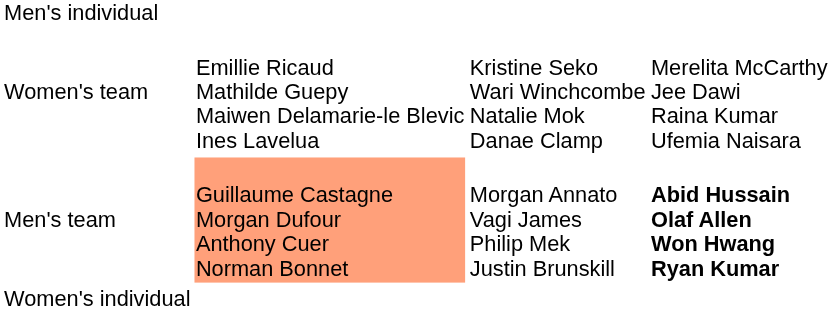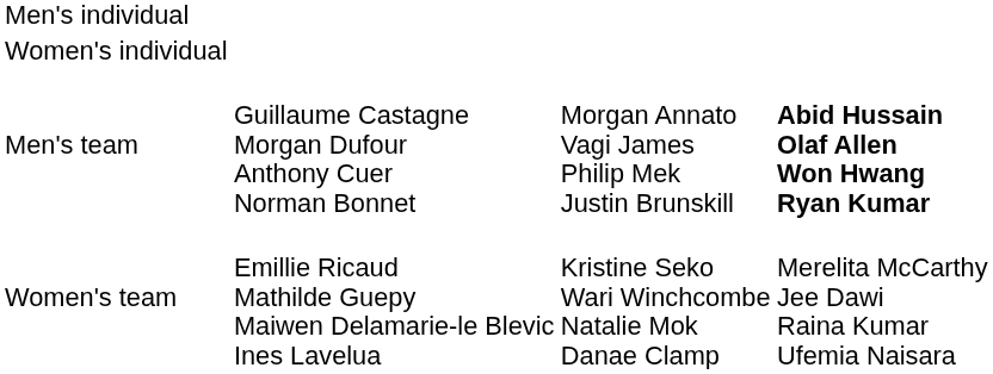 <table>
 <tr>
 <td>Men's individual</td>
 <td></td>
 <td></td>
 <td nowrap></td>
 </tr>
 <tr>
+<td>Women's individual</td>
+<td></td>
+<td></td>
+<td></td>
+</tr>
+<tr>
+<td>Men's team</td>
+<td><br>Guillaume Castagne<br>Morgan Dufour<br>Anthony Cuer<br>Norman Bonnet</td>
+<td><br>Morgan Annato<br>Vagi James<br>Philip Mek<br>Justin Brunskill</td>
+<td><strong><br>Abid Hussain<br>Olaf Allen<br>Won Hwang<br>Ryan Kumar</strong></td>
+</tr>
+<tr>
 <td>Women's team</td>
 <td nowrap><br>Emillie Ricaud<br>Mathilde Guepy<br>Maiwen Delamarie-le Blevic<br>Ines Lavelua</td>
 <td nowrap><br>Kristine Seko<br>Wari Winchcombe<br>Natalie Mok<br>Danae Clamp</td>
 <td><br>Merelita McCarthy<br>Jee Dawi<br>Raina Kumar<br>Ufemia Naisara</td>
 </tr>
-<tr>
-<td>Men's team</td>
-<td style="background: lightsalmon;"><br>Guillaume Castagne<br>Morgan Dufour<br>Anthony Cuer<br>Norman Bonnet</td>
-<td><br>Morgan Annato<br>Vagi James<br>Philip Mek<br>Justin Brunskill</td>
-<td><strong><br>Abid Hussain<br>Olaf Allen<br>Won Hwang<br>Ryan Kumar</strong></td>
-</tr>
-<tr>
-<td>Women's individual</td>
-<td></td>
-<td></td>
-<td></td>
-</tr>
 </table>
